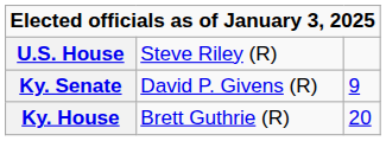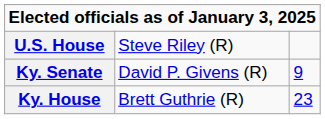 <table class=wikitable>
 <tr>
 <td colspan="3"><strong>Elected officials as of January 3, 2025</strong></td>
 </tr>
 <tr>
 <th scope=row><a href='#'>U.S. House</a></th>
 <td><a href='#'>Steve Riley</a> (R)</td>
 <td></td>
 </tr>
 <tr>
 <th scope=row><a href='#'>Ky. Senate</a></th>
 <td><a href='#'>David P. Givens</a> (R)</td>
 <td><a href='#'>9</a></td>
 </tr>
 <tr>
 <th scope=row><a href='#'>Ky. House</a></th>
 <td><a href='#'>Brett Guthrie</a> (R)</td>
-<td><a href='#'>20</a></td>
+<td><a href='#'>23</a></td>
 </tr>
 </table>
